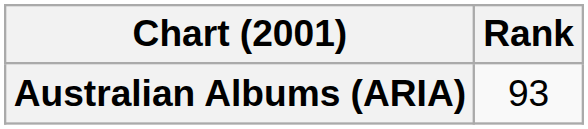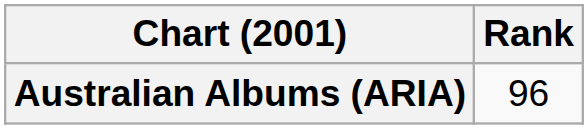 <table class="wikitable plainrowheaders" style="text-align:center">
 <tr>
 <th scope="col">Chart (2001)</th>
 <th scope="col">Rank</th>
 </tr>
 <tr>
 <th scope="row">Australian Albums (ARIA)</th>
-<td>93</td>
+<td>96</td>
 </tr>
 </table>
